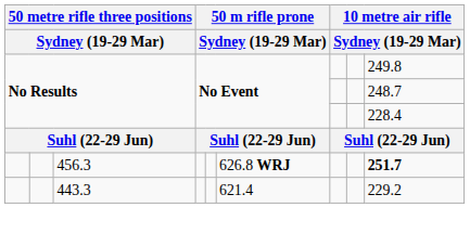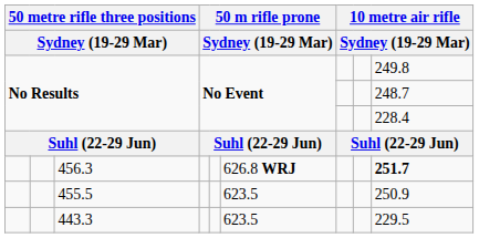 <table class="wikitable" style="font-size: 95%">
 <tr>
 <th colspan="3"><a href='#'>50 metre rifle three positions</a></th>
 <th colspan="3"><a href='#'>50 m rifle prone</a></th>
 <th colspan="3"><a href='#'>10 metre air rifle</a></th>
 </tr>
 <tr>
 <th colspan="3"><strong><a href='#'>Sydney</a>  (19-29 Mar)</strong></th>
 <th colspan="3"><strong><a href='#'>Sydney</a>  (19-29 Mar)</strong></th>
 <th colspan="3"><strong><a href='#'>Sydney</a>  (19-29 Mar)</strong></th>
 </tr>
 <tr>
 <td colspan="3" rowspan="3"><strong>No Results</strong></td>
 <td colspan="3" rowspan="3"><strong>No Event</strong></td>
 <td></td>
 <td></td>
 <td>249.8</td>
 </tr>
 <tr>
 <td></td>
 <td></td>
 <td>248.7</td>
 </tr>
 <tr>
 <td></td>
 <td></td>
 <td>228.4</td>
 </tr>
 <tr>
 <th colspan="3"><strong><a href='#'>Suhl</a></strong> <strong> (22-29 Jun)</strong></th>
 <th colspan="3"><strong><a href='#'>Suhl</a></strong> <strong> (22-29 Jun)</strong></th>
 <th colspan="3"><strong><a href='#'>Suhl</a></strong> <strong> (22-29 Jun)</strong></th>
 </tr>
 <tr>
 <td></td>
 <td></td>
 <td>456.3</td>
 <td></td>
 <td></td>
 <td>626.8 <strong>WRJ</strong></td>
 <td></td>
 <td></td>
 <td><strong>251.7</strong></td>
 </tr>
 <tr>
 <td></td>
 <td></td>
+<td>455.5</td>
+<td></td>
+<td></td>
+<td>623.5</td>
+<td></td>
+<td></td>
+<td>250.9</td>
+</tr>
+<tr>
+<td></td>
+<td></td>
 <td>443.3</td>
 <td></td>
 <td></td>
-<td>621.4</td>
+<td>623.5</td>
 <td></td>
 <td></td>
-<td>229.2</td>
+<td>229.5</td>
 </tr>
 </table>
